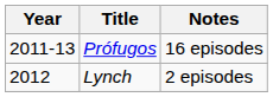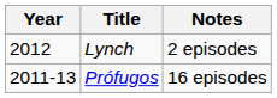 <table class="wikitable sortable">
 <tr>
 <th>Year</th>
 <th>Title</th>
 <th class = "unsortable">Notes</th>
 </tr>
 <tr>
+<td>2012</td>
+<td><em>Lynch</em></td>
+<td>2 episodes</td>
+</tr>
+<tr>
 <td>2011-13</td>
 <td><em><a href='#'>Prófugos</a></em></td>
 <td>16 episodes</td>
 </tr>
 <tr>
-<td>2012</td>
-<td><em>Lynch</em></td>
-<td>2 episodes</td>
-</tr>
-<tr>
 </tr>
 </table>
